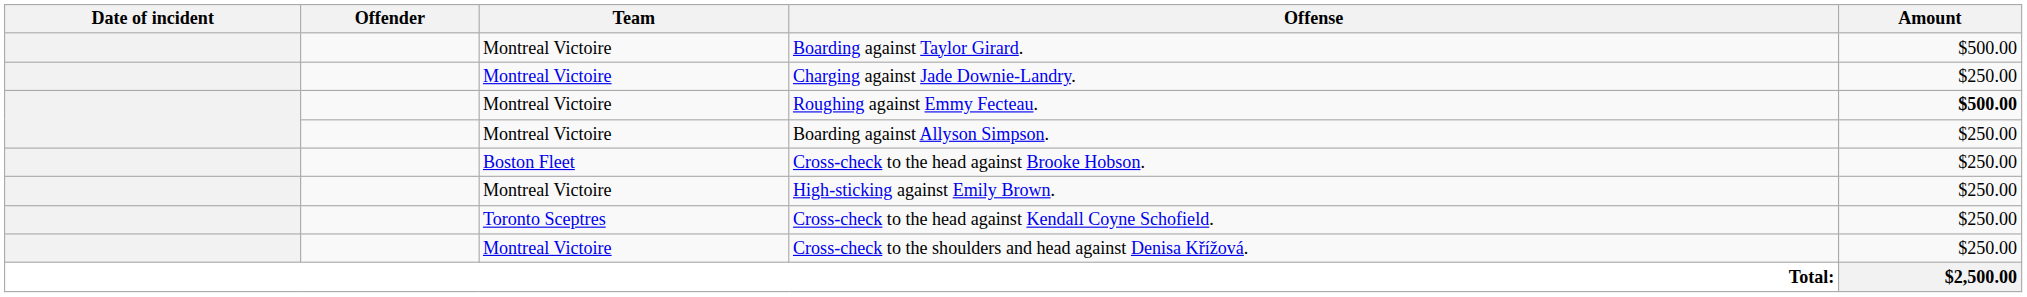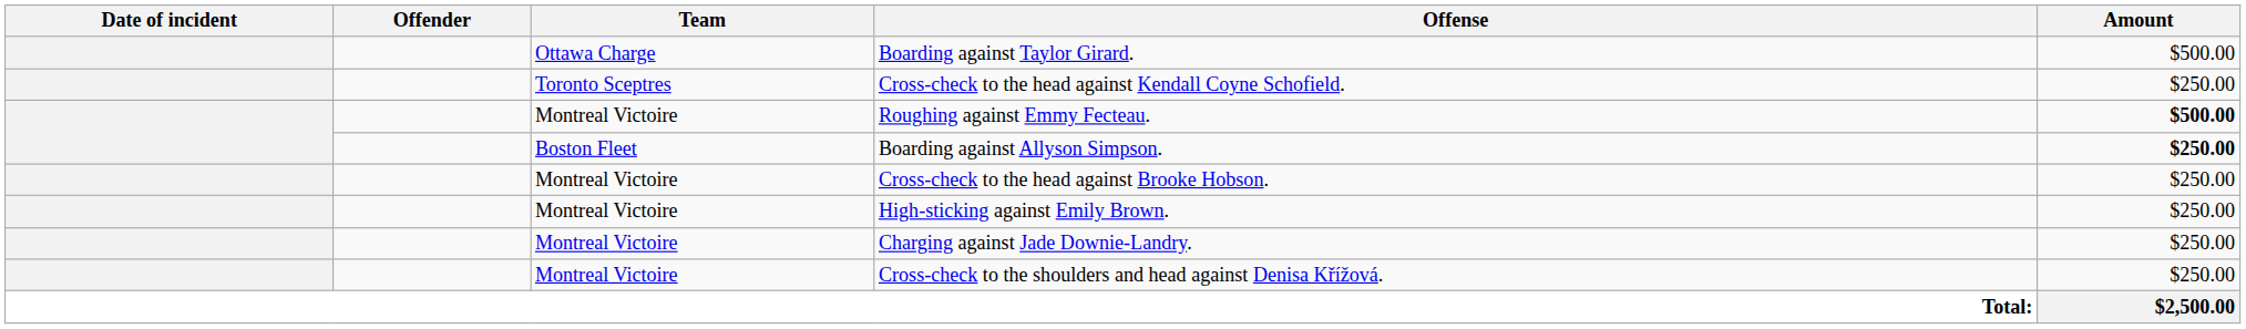 <table class="wikitable sortable" style="width: 90%;">
 <tr>
 <th scope="col">Date of incident</th>
 <th scope="col">Offender</th>
 <th scope="col">Team</th>
 <th scope="col">Offense</th>
 <th scope="col">Amount</th>
 </tr>
 <tr>
 <th scope="row"></th>
 <td></td>
-<td>Montreal Victoire</td>
+<td><a href='#'>Ottawa Charge</a></td>
 <td><a href='#'>Boarding</a> against <a href='#'>Taylor Girard</a>.</td>
 <td style="text-align: right;" data-sort-value="50000">$500.00</td>
 </tr>
 <tr>
 <th scope="row"></th>
 <td></td>
-<td><a href='#'>Montreal Victoire</a></td>
-<td><a href='#'>Charging</a> against <a href='#'>Jade Downie-Landry</a>.</td>
+<td><a href='#'>Toronto Sceptres</a></td>
+<td><a href='#'>Cross-check</a> to the head against <a href='#'>Kendall Coyne Schofield</a>.</td>
 <td style="text-align: right;" data-sort-value="25000">$250.00</td>
 </tr>
 <tr>
 <th scope="rowgroup" rowspan="2"></th>
 <td></td>
 <td>Montreal Victoire</td>
 <td><a href='#'>Roughing</a> against <a href='#'>Emmy Fecteau</a>.</td>
 <td style="text-align: right;" data-sort-value="50000"><strong>$500.00</strong></td>
 </tr>
 <tr>
 <td></td>
-<td>Montreal Victoire</td>
+<td><a href='#'>Boston Fleet</a></td>
 <td>Boarding against <a href='#'>Allyson Simpson</a>.</td>
-<td style="text-align: right;" data-sort-value="25000">$250.00</td>
+<td style="text-align: right;" data-sort-value="25000"><strong>$250.00</strong></td>
 </tr>
 <tr>
 <th scope="row"></th>
 <td></td>
-<td><a href='#'>Boston Fleet</a></td>
+<td>Montreal Victoire</td>
 <td><a href='#'>Cross-check</a> to the head against <a href='#'>Brooke Hobson</a>.</td>
 <td style="text-align: right;" data-sort-value="25000">$250.00</td>
 </tr>
 <tr>
 <th scope="row"></th>
 <td></td>
 <td>Montreal Victoire</td>
 <td><a href='#'>High-sticking</a> against <a href='#'>Emily Brown</a>.</td>
 <td style="text-align: right;" data-sort-value="25000">$250.00</td>
 </tr>
 <tr>
 <th scope="row"></th>
 <td></td>
-<td><a href='#'>Toronto Sceptres</a></td>
-<td><a href='#'>Cross-check</a> to the head against <a href='#'>Kendall Coyne Schofield</a>.</td>
+<td><a href='#'>Montreal Victoire</a></td>
+<td><a href='#'>Charging</a> against <a href='#'>Jade Downie-Landry</a>.</td>
 <td style="text-align: right;" data-sort-value="25000">$250.00</td>
 </tr>
 <tr>
 <th scope="row"></th>
 <td></td>
 <td><a href='#'>Montreal Victoire</a></td>
 <td><a href='#'>Cross-check</a> to the shoulders and head against <a href='#'>Denisa Křížová</a>.</td>
 <td style="text-align: right;" data-sort-value="25000">$250.00</td>
 </tr>
 <tr>
 <th colspan="4" style="text-align:right; border:0; background:#fff;">Total:</th>
 <th style="text-align: right;">$2,500.00</th>
 </tr>
 </table>
